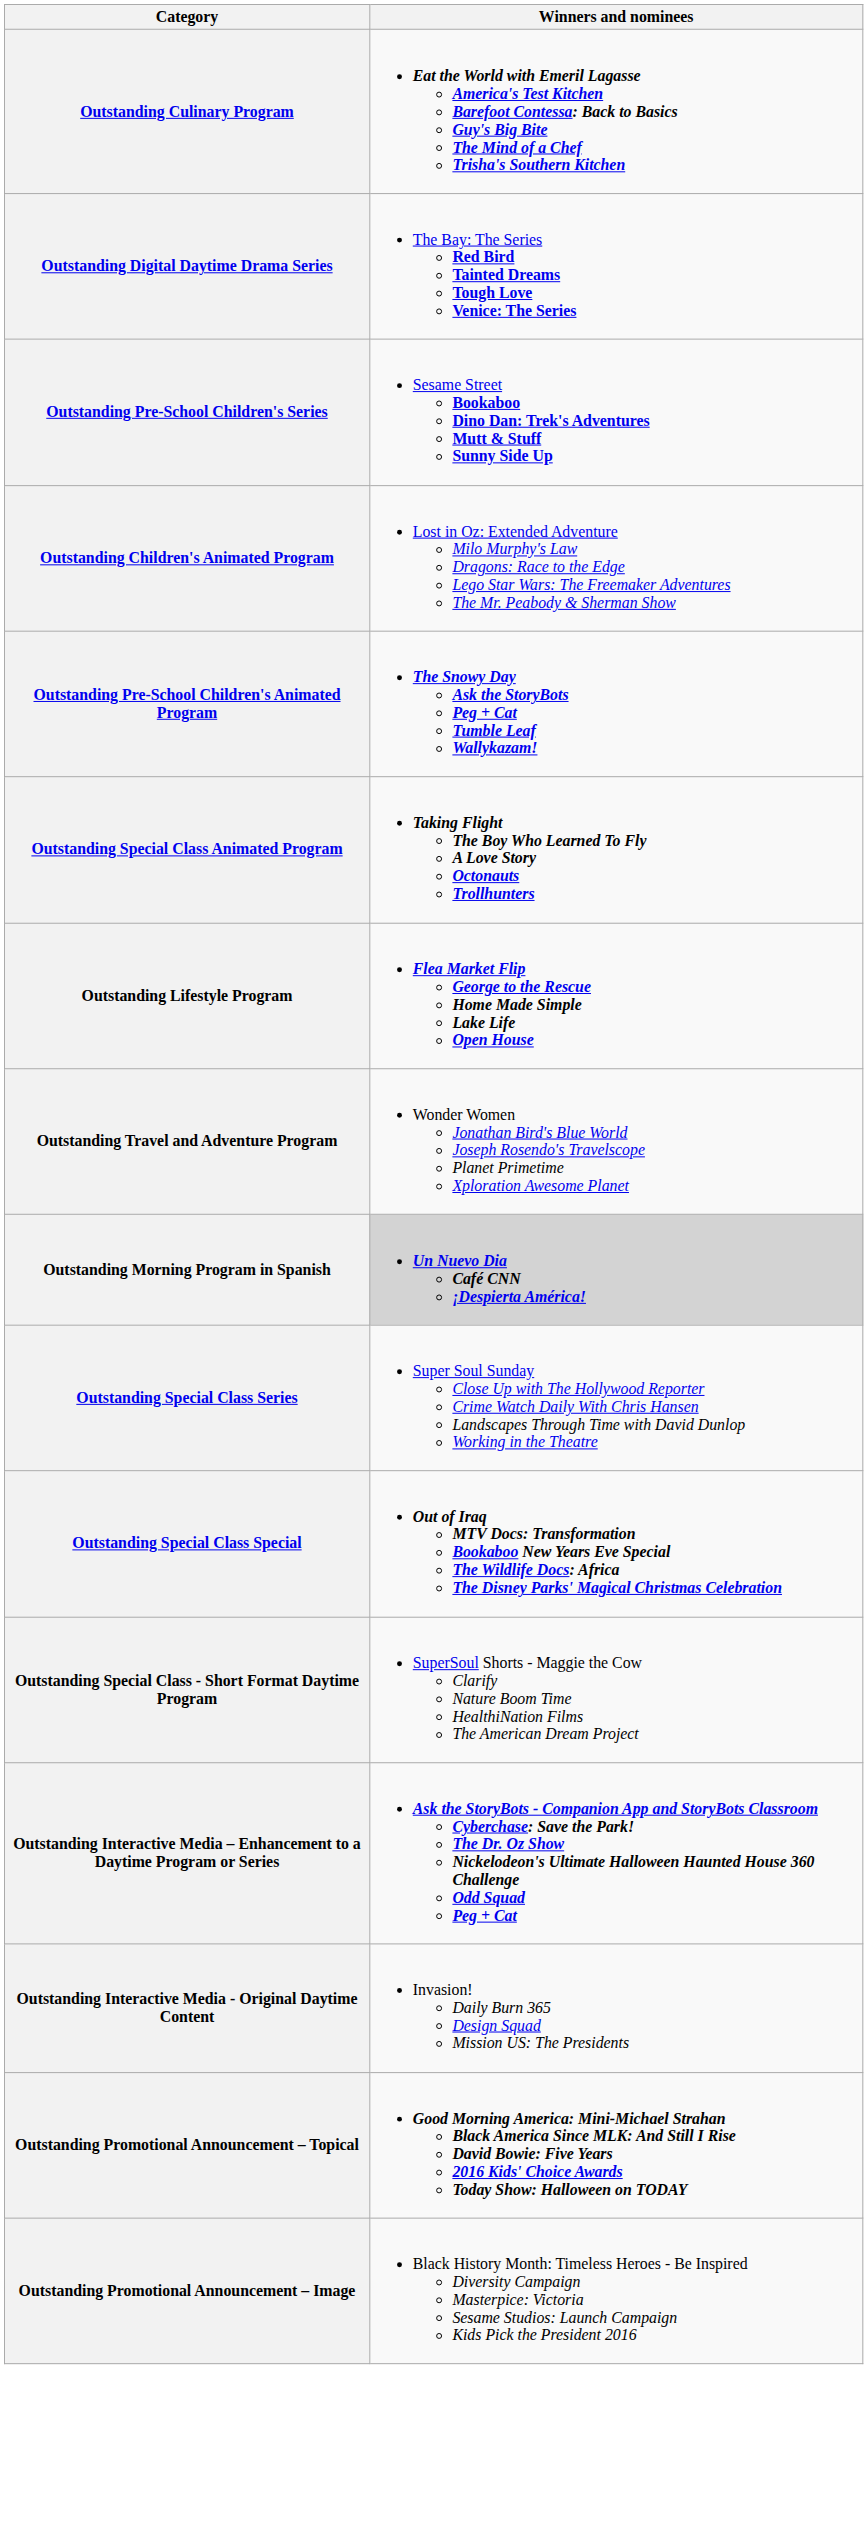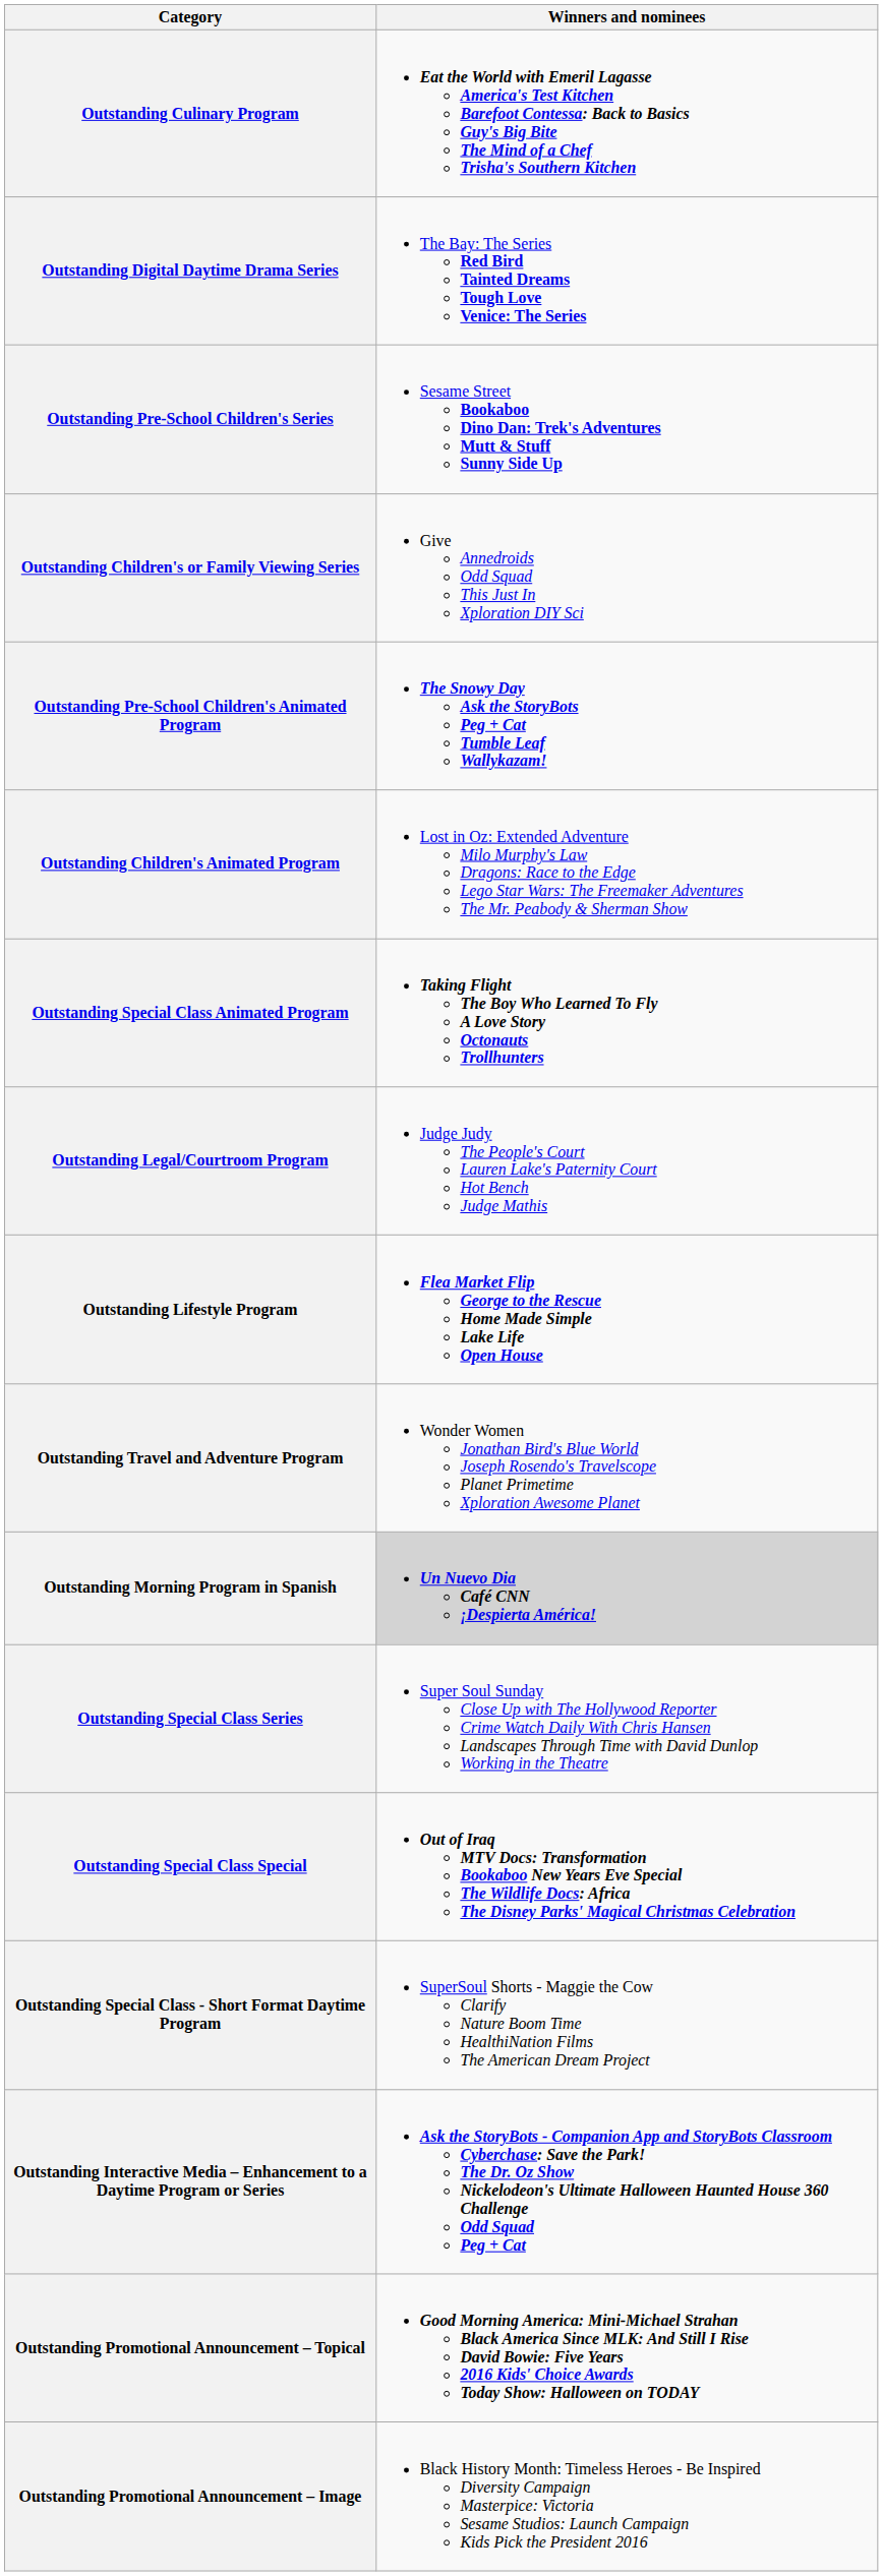 <table class="wikitable sortable">
 <tr>
 <th scope="col" width="37%">Category</th>
 <th scope="col" width="50%">Winners and nominees</th>
 </tr>
 <tr>
 <th scope="row"><a href='#'>Outstanding Culinary Program</a></th>
 <td><br><ul><li><strong><em>Eat the World with Emeril Lagasse<em> <strong> <ul><li></em><a href='#'>America's Test Kitchen</a><em> </li><li></em><a href='#'>Barefoot Contessa</a>: Back to Basics<em> </li><li></em><a href='#'>Guy's Big Bite</a><em> </li><li></em><a href='#'>The Mind of a Chef</a><em> </li><li></em><a href='#'>Trisha's Southern Kitchen</a><em> </li></ul></li></ul></td>
 </tr>
 <tr>
 <th scope="row"><a href='#'>Outstanding Digital Daytime Drama Series</a></th>
 <td><br><ul><li></em></strong><a href='#'>The Bay: The Series</a> <strong><em> <ul><li></em><a href='#'>Red Bird</a><em> </li><li></em><a href='#'>Tainted Dreams</a><em> </li><li></em><a href='#'>Tough Love</a><em> </li><li></em><a href='#'>Venice: The Series</a><em> </li></ul></li></ul></td>
 </tr>
 <tr>
 <th scope="row"><a href='#'>Outstanding Pre-School Children's Series</a></th>
 <td><br><ul><li></em></strong><a href='#'>Sesame Street</a> <strong><em> <ul><li></em><a href='#'>Bookaboo</a><em> </li><li></em><a href='#'>Dino Dan: Trek's Adventures</a><em> </li><li></em><a href='#'>Mutt & Stuff</a><em> </li><li></em><a href='#'>Sunny Side Up</a><em> </li></ul></li></ul></td>
 </tr>
 <tr>
-<th scope="row"><a href='#'>Outstanding Children's Animated Program</a></th>
-<td><br><ul><li></em></strong><a href='#'>Lost in Oz: Extended Adventure</a></em> </strong> <ul><li><em><a href='#'>Milo Murphy's Law</a></em> </li><li><em><a href='#'>Dragons: Race to the Edge</a></em> </li><li><em><a href='#'>Lego Star Wars: The Freemaker Adventures</a></em> </li><li><em><a href='#'>The Mr. Peabody & Sherman Show</a></em> </li></ul></li></ul></td>
+<th scope="row"><a href='#'>Outstanding Children's or Family Viewing Series</a></th>
+<td><br><ul><li></em></strong>Give</em> </strong> <ul><li><em><a href='#'>Annedroids</a></em> </li><li><em><a href='#'>Odd Squad</a></em> </li><li><em><a href='#'>This Just In</a></em> </li><li><em><a href='#'>Xploration DIY Sci</a></em> </li></ul></li></ul></td>
 </tr>
 <tr>
 <th scope="row"><a href='#'>Outstanding Pre-School Children's Animated Program</a></th>
 <td><br><ul><li><strong><em><a href='#'>The Snowy Day</a><em> <strong> <ul><li></em><a href='#'>Ask the StoryBots</a><em> </li><li></em><a href='#'>Peg + Cat</a><em> </li><li></em><a href='#'>Tumble Leaf</a><em> </li><li></em><a href='#'>Wallykazam!</a><em> </li></ul></li></ul></td>
 </tr>
 <tr>
+<th scope="row"><a href='#'>Outstanding Children's Animated Program</a></th>
+<td><br><ul><li></em></strong><a href='#'>Lost in Oz: Extended Adventure</a></em> </strong> <ul><li><em><a href='#'>Milo Murphy's Law</a></em> </li><li><em><a href='#'>Dragons: Race to the Edge</a></em> </li><li><em><a href='#'>Lego Star Wars: The Freemaker Adventures</a></em> </li><li><em><a href='#'>The Mr. Peabody & Sherman Show</a></em> </li></ul></li></ul></td>
+</tr>
+<tr>
 <th scope="row"><a href='#'>Outstanding Special Class Animated Program</a></th>
 <td><br><ul><li><strong><em>Taking Flight<em> <strong> <ul><li></em>The Boy Who Learned To Fly<em> </li><li></em>A Love Story<em> </li><li></em><a href='#'>Octonauts</a><em> </li><li></em><a href='#'>Trollhunters</a><em> </li></ul></li></ul></td>
+</tr>
+<tr>
+<th scope="row"><a href='#'>Outstanding Legal/Courtroom Program</a></th>
+<td><br><ul><li></em></strong><a href='#'>Judge Judy</a></em> </strong> <ul><li><em><a href='#'>The People's Court</a></em> </li><li><em><a href='#'>Lauren Lake's Paternity Court</a></em> </li><li><em><a href='#'>Hot Bench</a></em> </li><li><em><a href='#'>Judge Mathis</a></em> </li></ul></li></ul></td>
 </tr>
 <tr>
 <th scope="row">Outstanding Lifestyle Program</th>
 <td><br><ul><li><strong><em><a href='#'>Flea Market Flip</a><em> <strong> <ul><li></em><a href='#'>George to the Rescue</a><em> </li><li></em>Home Made Simple<em> </li><li></em>Lake Life<em> </li><li></em><a href='#'>Open House</a><em> </li></ul></li></ul></td>
 </tr>
 <tr>
 <th scope="row">Outstanding Travel and Adventure Program</th>
 <td><br><ul><li></em></strong>Wonder Women</em> </strong> <ul><li><em><a href='#'>Jonathan Bird's Blue World</a></em> </li><li><em><a href='#'>Joseph Rosendo's Travelscope</a></em> </li><li><em>Planet Primetime</em> </li><li><em><a href='#'>Xploration Awesome Planet</a></em> </li></ul></li></ul></td>
 </tr>
 <tr>
 <th scope="row">Outstanding Morning Program in Spanish</th>
 <td style="background: lightgrey;"><br><ul><li><strong><em><a href='#'>Un Nuevo Dia</a><em>  <strong><ul><li></em>Café CNN<em> </li><li></em><a href='#'>¡Despierta América!</a><em> </li></ul></li></ul></td>
 </tr>
 <tr>
 <th scope="row"><a href='#'>Outstanding Special Class Series</a></th>
 <td><br><ul><li></em></strong><a href='#'>Super Soul Sunday</a></em> </strong> <ul><li><em><a href='#'>Close Up with The Hollywood Reporter</a></em> </li><li><em><a href='#'>Crime Watch Daily With Chris Hansen</a></em> </li><li><em>Landscapes Through Time with David Dunlop</em> </li><li><em><a href='#'>Working in the Theatre</a></em> </li></ul></li></ul></td>
 </tr>
 <tr>
 <th scope="row"><a href='#'>Outstanding Special Class Special</a></th>
 <td><br><ul><li><strong><em>Out of Iraq<em> <strong> <ul><li></em>MTV Docs: Transformation<em> </li><li></em><a href='#'>Bookaboo</a> New Years Eve Special<em> </li><li></em><a href='#'>The Wildlife Docs</a>: Africa<em> </li><li></em><a href='#'>The Disney Parks' Magical Christmas Celebration</a><em> </li></ul></li></ul></td>
 </tr>
 <tr>
 <th scope="row">Outstanding Special Class - Short Format Daytime Program</th>
 <td><br><ul><li></em></strong><a href='#'>SuperSoul</a> Shorts - Maggie the Cow</em> </strong> <ul><li><em>Clarify</em> </li><li><em>Nature Boom Time</em> </li><li><em>HealthiNation Films</em> </li><li><em>The American Dream Project</em> </li></ul></li></ul></td>
 </tr>
 <tr>
 <th scope="row">Outstanding Interactive Media – Enhancement to a Daytime Program or Series</th>
 <td><br><ul><li><strong><em><a href='#'>Ask the StoryBots - Companion App and StoryBots Classroom</a> <strong> <em><ul><li></em><a href='#'>Cyberchase</a>: Save the Park!<em> </li><li></em><a href='#'>The Dr. Oz Show</a><em> </li><li></em>Nickelodeon's Ultimate Halloween Haunted House 360 Challenge<em> </li><li></em><a href='#'>Odd Squad</a><em> </li><li></em><a href='#'>Peg + Cat</a><em> </li></ul></li></ul></td>
 </tr>
 <tr>
-<th scope="row">Outstanding Interactive Media - Original Daytime Content</th>
-<td><br><ul><li></em></strong>Invasion! </strong> </em><ul><li><em>Daily Burn 365</em> </li><li><em><a href='#'>Design Squad</a></em> </li><li><em>Mission US: The Presidents</em> </li></ul></li></ul></td>
-</tr>
-<tr>
 <th scope="row">Outstanding Promotional Announcement – Topical</th>
 <td><br><ul><li><strong><em>Good Morning America: Mini-Michael Strahan<em> <strong> <ul><li></em>Black America Since MLK: And Still I Rise<em> </li><li></em>David Bowie: Five Years<em> </li><li></em><a href='#'>2016 Kids' Choice Awards</a><em> </li><li></em>Today Show: Halloween on TODAY<em> </li></ul></li></ul></td>
 </tr>
 <tr>
 <th scope="row">Outstanding Promotional Announcement – Image</th>
 <td><br><ul><li></em></strong>Black History Month: Timeless Heroes - Be Inspired</em> </strong> <ul><li><em>Diversity Campaign</em> </li><li><em>Masterpice: Victoria</em> </li><li><em>Sesame Studios: Launch Campaign</em> </li><li><em>Kids Pick the President 2016</em> </li></ul></li></ul></td>
 </tr>
 </table>
